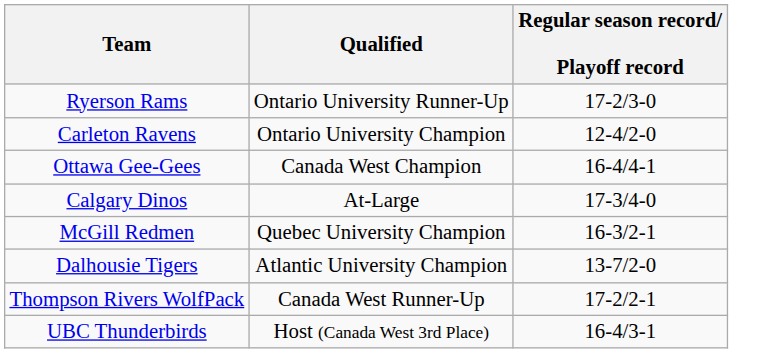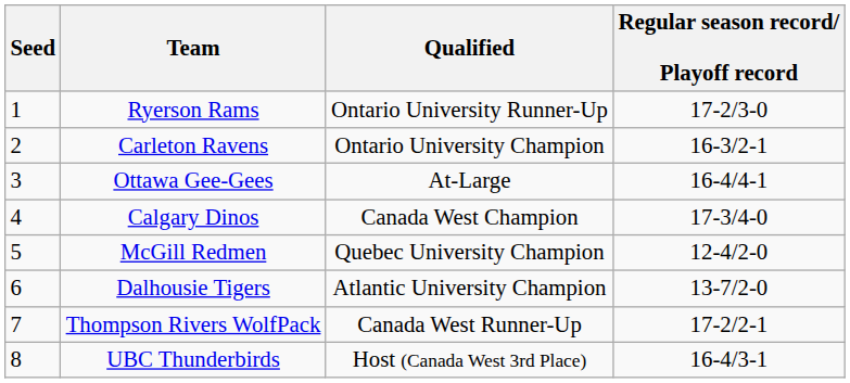 <table class="wikitable sortable" style="text-align: center;">
 <tr bgcolor="#efefef" align=center>
+<th align=left>Seed</th>
 <th align=left>Team</th>
 <th align=left>Qualified</th>
 <th align=left>Regular season record/<br><br>Playoff record</th>
 </tr>
 <tr align=center>
+<td align=left>1</td>
 <td><a href='#'>Ryerson Rams</a></td>
 <td>Ontario University Runner-Up</td>
 <td>17-2/3-0</td>
 </tr>
 <tr align=center>
+<td align=left>2</td>
 <td><a href='#'>Carleton Ravens</a></td>
 <td>Ontario University Champion</td>
+<td>16-3/2-1</td>
+</tr>
+<tr align=center>
+<td align=left>3</td>
+<td><a href='#'>Ottawa Gee-Gees</a></td>
+<td>At-Large</td>
+<td>16-4/4-1</td>
+</tr>
+<tr align=center>
+<td align=left>4</td>
+<td><a href='#'>Calgary Dinos</a></td>
+<td>Canada West Champion</td>
+<td>17-3/4-0</td>
+</tr>
+<tr align=center>
+<td align=left>5</td>
+<td><a href='#'>McGill Redmen</a></td>
+<td>Quebec University Champion</td>
 <td>12-4/2-0</td>
 </tr>
 <tr align=center>
-<td><a href='#'>Ottawa Gee-Gees</a></td>
-<td>Canada West Champion</td>
-<td>16-4/4-1</td>
-</tr>
-<tr align=center>
-<td><a href='#'>Calgary Dinos</a></td>
-<td>At-Large</td>
-<td>17-3/4-0</td>
-</tr>
-<tr align=center>
-<td><a href='#'>McGill Redmen</a></td>
-<td>Quebec University Champion</td>
-<td>16-3/2-1</td>
-</tr>
-<tr align=center>
+<td align=left>6</td>
 <td><a href='#'>Dalhousie Tigers</a></td>
 <td>Atlantic University Champion</td>
 <td>13-7/2-0</td>
 </tr>
 <tr align=center>
+<td align=left>7</td>
 <td><a href='#'>Thompson Rivers WolfPack</a></td>
 <td>Canada West Runner-Up</td>
 <td>17-2/2-1</td>
 </tr>
 <tr align=center>
+<td align=left>8</td>
 <td><a href='#'>UBC Thunderbirds</a></td>
 <td>Host <small>(Canada West 3rd Place)</small></td>
 <td>16-4/3-1</td>
 </tr>
 </table>
